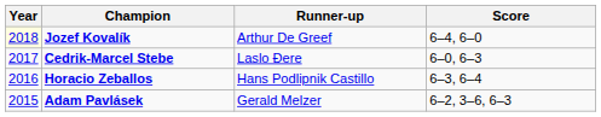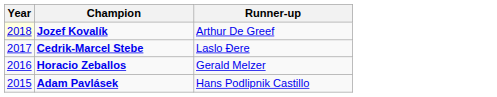 <table class="wikitable" style="font-size:90%">
 <tr>
 <th>Year</th>
 <th width="200">Champion</th>
 <th width="200">Runner-up</th>
-<th width="175">Score</th>
 </tr>
 <tr>
 <td style="background: lightyellow;"><a href='#'>2018</a></td>
 <td> <strong><a href='#'>Jozef Kovalík</a></strong></td>
 <td> <a href='#'>Arthur De Greef</a></td>
-<td>6–4, 6–0</td>
 </tr>
 <tr>
 <td><a href='#'>2017</a></td>
 <td> <strong><a href='#'>Cedrik-Marcel Stebe</a></strong></td>
 <td> <a href='#'>Laslo Đere</a></td>
-<td>6–0, 6–3</td>
 </tr>
 <tr>
 <td><a href='#'>2016</a></td>
 <td> <strong><a href='#'>Horacio Zeballos</a></strong></td>
-<td> <a href='#'>Hans Podlipnik Castillo</a></td>
-<td>6–3, 6–4</td>
+<td> <a href='#'>Gerald Melzer</a></td>
 </tr>
 <tr>
 <td><a href='#'>2015</a></td>
 <td> <strong><a href='#'>Adam Pavlásek</a></strong></td>
-<td> <a href='#'>Gerald Melzer</a></td>
-<td>6–2, 3–6, 6–3</td>
+<td> <a href='#'>Hans Podlipnik Castillo</a></td>
 </tr>
 </table>
